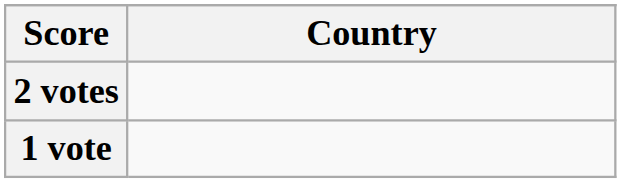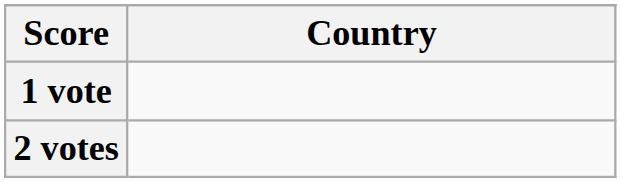 <table class="wikitable">
 <tr>
 </tr>
 <tr>
 <th scope="col" width="20%">Score</th>
 <th scope="col">Country</th>
 </tr>
 <tr>
+<th scope="row">1 vote</th>
+<td></td>
+</tr>
+<tr>
 <th scope="row">2 votes</th>
 <td></td>
 </tr>
-<tr>
-<th scope="row">1 vote</th>
-<td></td>
-</tr>
 </table>
